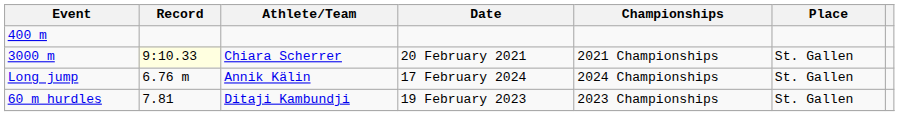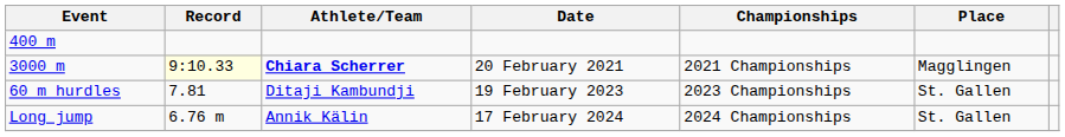 <table class="wikitable" style="font-size:95%; width: 95%;">
 <tr>
 <th>Event</th>
 <th>Record</th>
 <th>Athlete/Team</th>
 <th>Date</th>
 <th>Championships</th>
 <th>Place</th>
 <th></th>
 </tr>
 <tr>
 <td><a href='#'>400 m</a></td>
 <td></td>
 <td></td>
 <td></td>
 <td></td>
 <td></td>
 </tr>
 <tr>
 <td><a href='#'>3000 m</a></td>
 <td style="background: lightyellow;">9:10.33 </td>
-<td><a href='#'>Chiara Scherrer</a></td>
+<td><strong><a href='#'>Chiara Scherrer</a></strong></td>
 <td>20 February 2021</td>
 <td>2021 Championships</td>
+<td>Magglingen</td>
+<td></td>
+</tr>
+<tr>
+<td><a href='#'>60 m hurdles</a></td>
+<td>7.81 </td>
+<td><a href='#'>Ditaji Kambundji</a></td>
+<td>19 February 2023</td>
+<td>2023 Championships</td>
 <td>St. Gallen</td>
 <td></td>
 </tr>
 <tr>
 <td><a href='#'>Long jump</a></td>
 <td>6.76 m </td>
 <td><a href='#'>Annik Kälin</a></td>
 <td>17 February 2024</td>
 <td>2024 Championships</td>
 <td>St. Gallen</td>
 <td></td>
 </tr>
 <tr>
-<td><a href='#'>60 m hurdles</a></td>
-<td>7.81 </td>
-<td><a href='#'>Ditaji Kambundji</a></td>
-<td>19 February 2023</td>
-<td>2023 Championships</td>
-<td>St. Gallen</td>
-<td></td>
-</tr>
-<tr>
 </tr>
 </table>
